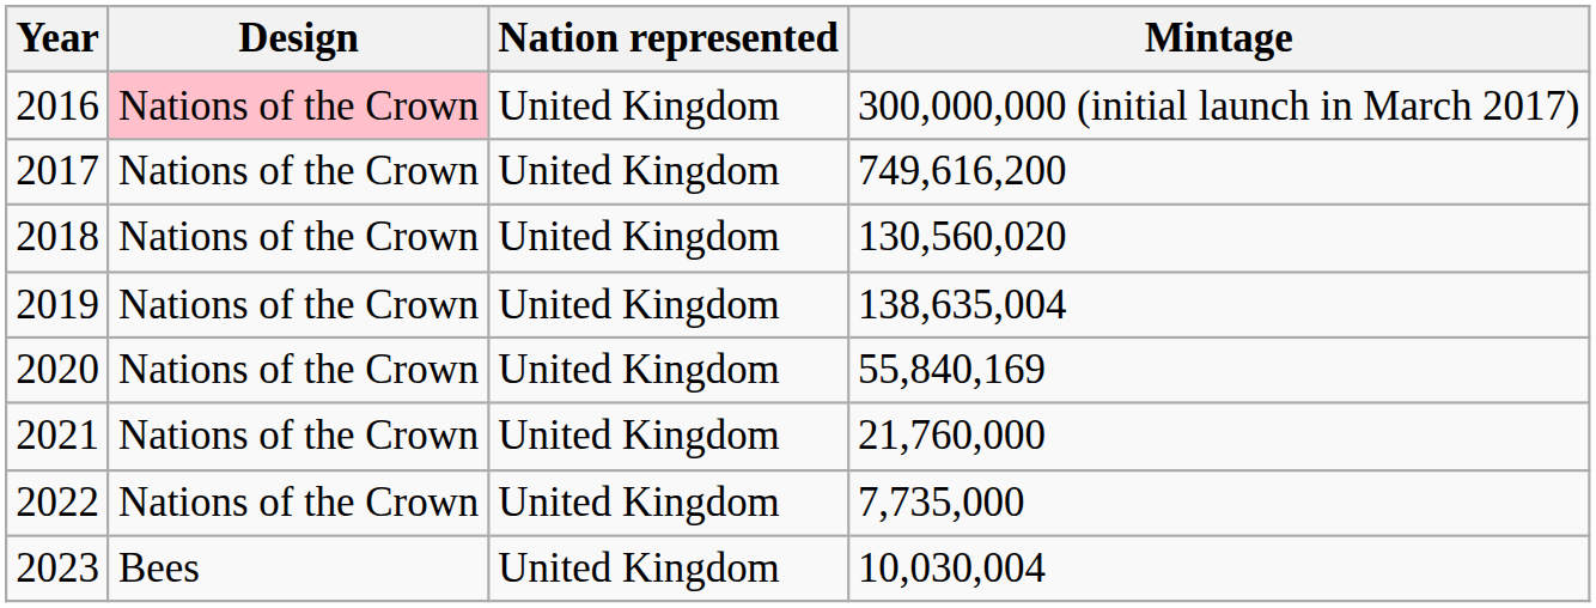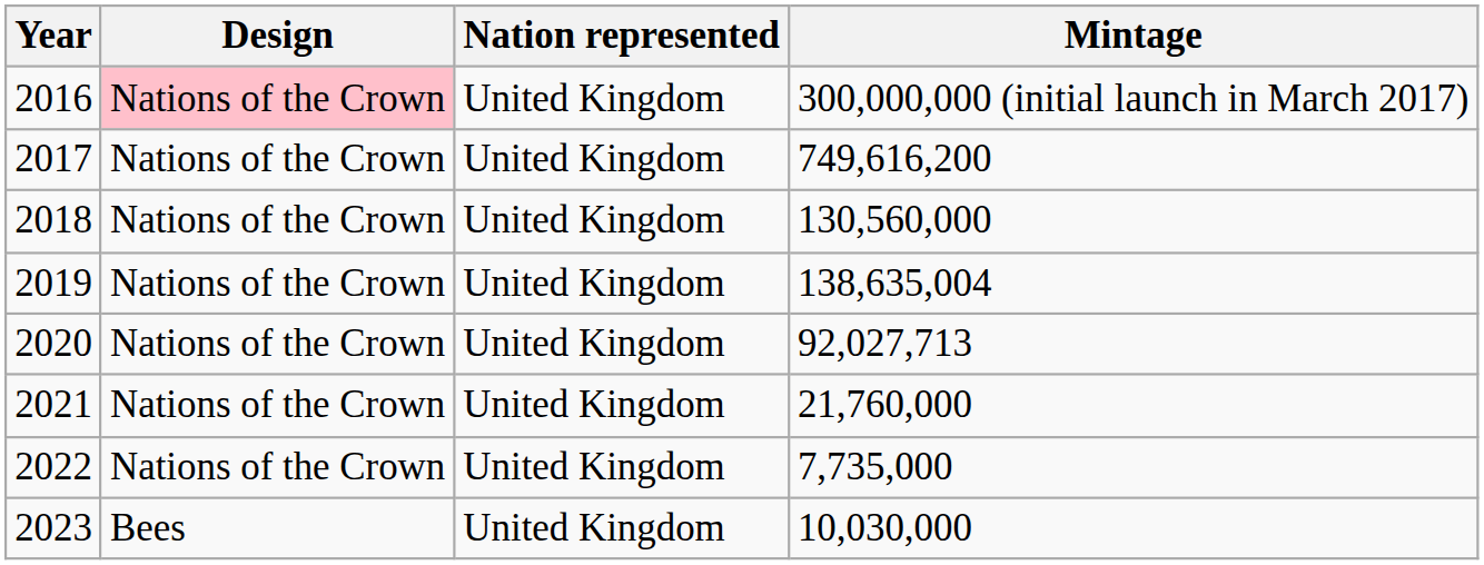 <table class="wikitable sortable">
 <tr>
 <th>Year</th>
 <th>Design</th>
 <th>Nation represented</th>
 <th>Mintage</th>
 </tr>
 <tr>
 <td>2016</td>
 <td style="background: pink;">Nations of the Crown</td>
 <td>United Kingdom</td>
 <td>300,000,000 (initial launch in March 2017)</td>
 </tr>
 <tr>
 <td>2017</td>
 <td>Nations of the Crown</td>
 <td>United Kingdom</td>
 <td>749,616,200</td>
 </tr>
 <tr>
 <td>2018</td>
 <td>Nations of the Crown</td>
 <td>United Kingdom</td>
-<td>130,560,020</td>
+<td>130,560,000</td>
 </tr>
 <tr>
 <td>2019</td>
 <td>Nations of the Crown</td>
 <td>United Kingdom</td>
 <td>138,635,004</td>
 </tr>
 <tr>
 <td>2020</td>
 <td>Nations of the Crown</td>
 <td>United Kingdom</td>
-<td>55,840,169</td>
+<td>92,027,713</td>
 </tr>
 <tr>
 <td>2021</td>
 <td>Nations of the Crown</td>
 <td>United Kingdom</td>
 <td>21,760,000</td>
 </tr>
 <tr>
 <td>2022</td>
 <td>Nations of the Crown</td>
 <td>United Kingdom</td>
 <td>7,735,000</td>
 </tr>
 <tr>
 <td>2023</td>
 <td>Bees</td>
 <td>United Kingdom</td>
-<td>10,030,004</td>
+<td>10,030,000</td>
 </tr>
 </table>
